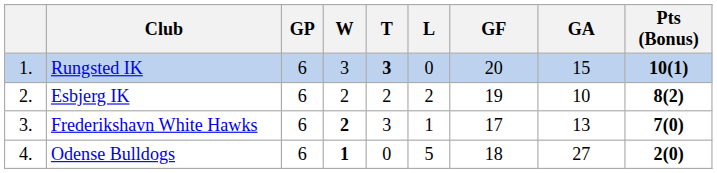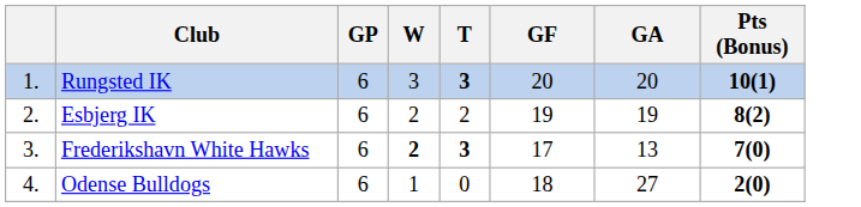 <table class="wikitable">
 <tr>
 <th width="30"></th>
 <th width="200">Club</th>
 <th width="30">GP</th>
 <th width="30">W</th>
 <th width="30">T</th>
-<th width="30">L</th>
 <th width="70">GF</th>
 <th width="70">GA</th>
 <th width="70">Pts (Bonus)</th>
 </tr>
 <tr bgcolor="#BCD2EE" align="center">
 <td>1.</td>
 <td align="left"><a href='#'>Rungsted IK</a></td>
 <td>6</td>
 <td>3</td>
 <td><strong>3</strong></td>
-<td>0</td>
 <td>20</td>
-<td>15</td>
+<td>20</td>
 <td><strong>10(1)</strong></td>
 </tr>
 <tr bgcolor="#FFFFFF" align="center">
 <td>2.</td>
 <td align="left"><a href='#'>Esbjerg IK</a></td>
 <td>6</td>
 <td>2</td>
 <td>2</td>
-<td>2</td>
 <td>19</td>
-<td>10</td>
+<td>19</td>
 <td><strong>8(2)</strong></td>
 </tr>
 <tr bgcolor="#FFFFFF" align="center">
 <td>3.</td>
 <td align="left"><a href='#'>Frederikshavn White Hawks</a></td>
 <td>6</td>
 <td><strong>2</strong></td>
-<td>3</td>
-<td>1</td>
+<td><strong>3</strong></td>
 <td>17</td>
 <td>13</td>
 <td><strong>7(0)</strong></td>
 </tr>
 <tr bgcolor="#FFFFFF" align="center">
 <td>4.</td>
 <td align="left"><a href='#'>Odense Bulldogs</a></td>
 <td>6</td>
-<td><strong>1</strong></td>
+<td>1</td>
 <td>0</td>
-<td>5</td>
 <td>18</td>
 <td>27</td>
 <td><strong>2(0)</strong></td>
 </tr>
 </table>
